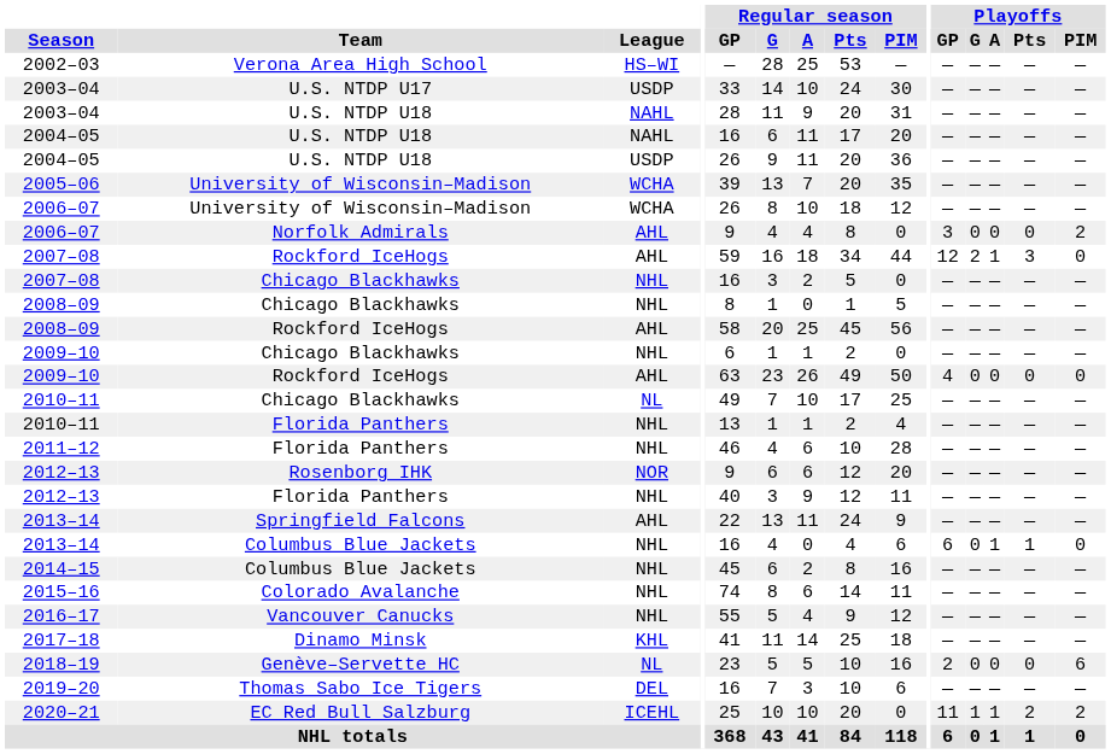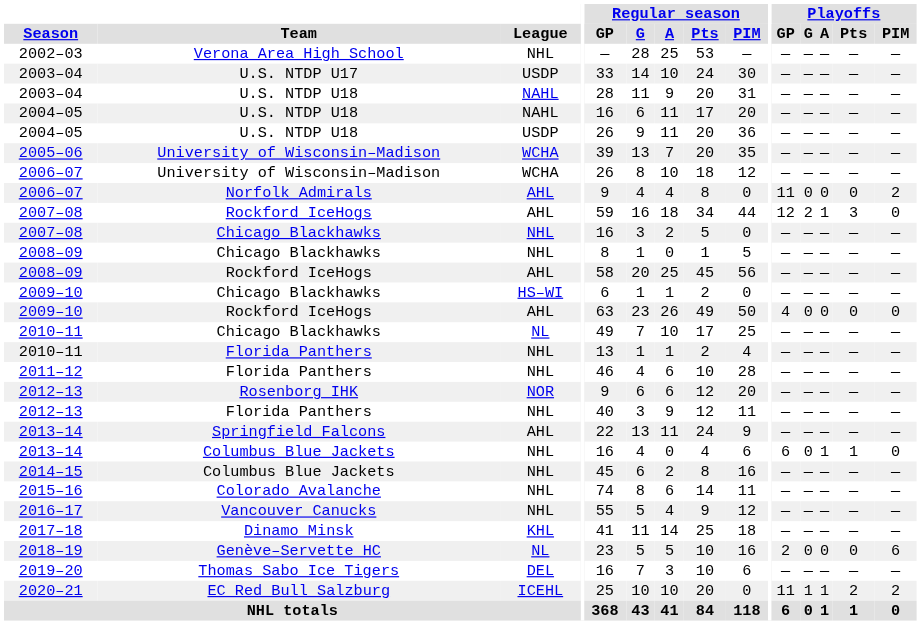 <table border="0" cellpadding="1" cellspacing="0" style="text-align:center; width:60em">
 <tr bgcolor="#e0e0e0">
 <th colspan="3" bgcolor="#ffffff"></th>
 <th rowspan="100" bgcolor="#ffffff"></th>
 <th colspan="5"><a href='#'>Regular season</a></th>
 <th rowspan="100" bgcolor="#ffffff"></th>
 <th colspan="5"><a href='#'>Playoffs</a></th>
 </tr>
 <tr bgcolor="#e0e0e0">
 <th><a href='#'>Season</a></th>
 <th>Team</th>
 <th>League</th>
 <th>GP</th>
 <th><a href='#'>G</a></th>
 <th><a href='#'>A</a></th>
 <th><a href='#'>Pts</a></th>
 <th><a href='#'>PIM</a></th>
 <th>GP</th>
 <th>G</th>
 <th>A</th>
 <th>Pts</th>
 <th>PIM</th>
 </tr>
 <tr>
 <td>2002–03</td>
 <td><a href='#'>Verona Area High School</a></td>
-<td><a href='#'>HS–WI</a></td>
+<td>NHL</td>
 <td>—</td>
 <td>28</td>
 <td>25</td>
 <td>53</td>
 <td>—</td>
 <td>—</td>
 <td>—</td>
 <td>—</td>
 <td>—</td>
 <td>—</td>
 </tr>
 <tr bgcolor="#f0f0f0">
 <td>2003–04</td>
 <td>U.S. NTDP U17</td>
 <td>USDP</td>
 <td>33</td>
 <td>14</td>
 <td>10</td>
 <td>24</td>
 <td>30</td>
 <td>—</td>
 <td>—</td>
 <td>—</td>
 <td>—</td>
 <td>—</td>
 </tr>
 <tr>
 <td>2003–04</td>
 <td>U.S. NTDP U18</td>
 <td><a href='#'>NAHL</a></td>
 <td>28</td>
 <td>11</td>
 <td>9</td>
 <td>20</td>
 <td>31</td>
 <td>—</td>
 <td>—</td>
 <td>—</td>
 <td>—</td>
 <td>—</td>
 </tr>
 <tr bgcolor="#f0f0f0">
 <td>2004–05</td>
 <td>U.S. NTDP U18</td>
 <td>NAHL</td>
 <td>16</td>
 <td>6</td>
 <td>11</td>
 <td>17</td>
 <td>20</td>
 <td>—</td>
 <td>—</td>
 <td>—</td>
 <td>—</td>
 <td>—</td>
 </tr>
 <tr>
 <td>2004–05</td>
 <td>U.S. NTDP U18</td>
 <td>USDP</td>
 <td>26</td>
 <td>9</td>
 <td>11</td>
 <td>20</td>
 <td>36</td>
 <td>—</td>
 <td>—</td>
 <td>—</td>
 <td>—</td>
 <td>—</td>
 </tr>
 <tr bgcolor="#f0f0f0">
 <td><a href='#'>2005–06</a></td>
 <td><a href='#'>University of Wisconsin–Madison</a></td>
 <td><a href='#'>WCHA</a></td>
 <td>39</td>
 <td>13</td>
 <td>7</td>
 <td>20</td>
 <td>35</td>
 <td>—</td>
 <td>—</td>
 <td>—</td>
 <td>—</td>
 <td>—</td>
 </tr>
 <tr>
 <td><a href='#'>2006–07</a></td>
 <td>University of Wisconsin–Madison</td>
 <td>WCHA</td>
 <td>26</td>
 <td>8</td>
 <td>10</td>
 <td>18</td>
 <td>12</td>
 <td>—</td>
 <td>—</td>
 <td>—</td>
 <td>—</td>
 <td>—</td>
 </tr>
 <tr bgcolor="#f0f0f0">
 <td><a href='#'>2006–07</a></td>
 <td><a href='#'>Norfolk Admirals</a></td>
 <td><a href='#'>AHL</a></td>
 <td>9</td>
 <td>4</td>
 <td>4</td>
 <td>8</td>
 <td>0</td>
-<td>3</td>
+<td>11</td>
 <td>0</td>
 <td>0</td>
 <td>0</td>
 <td>2</td>
 </tr>
 <tr>
 <td><a href='#'>2007–08</a></td>
 <td><a href='#'>Rockford IceHogs</a></td>
 <td>AHL</td>
 <td>59</td>
 <td>16</td>
 <td>18</td>
 <td>34</td>
 <td>44</td>
 <td>12</td>
 <td>2</td>
 <td>1</td>
 <td>3</td>
 <td>0</td>
 </tr>
 <tr bgcolor="#f0f0f0">
 <td><a href='#'>2007–08</a></td>
 <td><a href='#'>Chicago Blackhawks</a></td>
 <td><a href='#'>NHL</a></td>
 <td>16</td>
 <td>3</td>
 <td>2</td>
 <td>5</td>
 <td>0</td>
 <td>—</td>
 <td>—</td>
 <td>—</td>
 <td>—</td>
 <td>—</td>
 </tr>
 <tr>
 <td><a href='#'>2008–09</a></td>
 <td>Chicago Blackhawks</td>
 <td>NHL</td>
 <td>8</td>
 <td>1</td>
 <td>0</td>
 <td>1</td>
 <td>5</td>
 <td>—</td>
 <td>—</td>
 <td>—</td>
 <td>—</td>
 <td>—</td>
 </tr>
 <tr bgcolor="#f0f0f0">
 <td><a href='#'>2008–09</a></td>
 <td>Rockford IceHogs</td>
 <td>AHL</td>
 <td>58</td>
 <td>20</td>
 <td>25</td>
 <td>45</td>
 <td>56</td>
 <td>—</td>
 <td>—</td>
 <td>—</td>
 <td>—</td>
 <td>—</td>
 </tr>
 <tr>
 <td><a href='#'>2009–10</a></td>
 <td>Chicago Blackhawks</td>
-<td>NHL</td>
+<td><a href='#'>HS–WI</a></td>
 <td>6</td>
 <td>1</td>
 <td>1</td>
 <td>2</td>
 <td>0</td>
 <td>—</td>
 <td>—</td>
 <td>—</td>
 <td>—</td>
 <td>—</td>
 </tr>
 <tr bgcolor="#f0f0f0">
 <td><a href='#'>2009–10</a></td>
 <td>Rockford IceHogs</td>
 <td>AHL</td>
 <td>63</td>
 <td>23</td>
 <td>26</td>
 <td>49</td>
 <td>50</td>
 <td>4</td>
 <td>0</td>
 <td>0</td>
 <td>0</td>
 <td>0</td>
 </tr>
 <tr>
 <td><a href='#'>2010–11</a></td>
 <td>Chicago Blackhawks</td>
 <td><a href='#'>NL</a></td>
 <td>49</td>
 <td>7</td>
 <td>10</td>
 <td>17</td>
 <td>25</td>
 <td>—</td>
 <td>—</td>
 <td>—</td>
 <td>—</td>
 <td>—</td>
 </tr>
 <tr bgcolor="#f0f0f0">
 <td>2010–11</td>
 <td><a href='#'>Florida Panthers</a></td>
 <td>NHL</td>
 <td>13</td>
 <td>1</td>
 <td>1</td>
 <td>2</td>
 <td>4</td>
 <td>—</td>
 <td>—</td>
 <td>—</td>
 <td>—</td>
 <td>—</td>
 </tr>
 <tr>
 <td><a href='#'>2011–12</a></td>
 <td>Florida Panthers</td>
 <td>NHL</td>
 <td>46</td>
 <td>4</td>
 <td>6</td>
 <td>10</td>
 <td>28</td>
 <td>—</td>
 <td>—</td>
 <td>—</td>
 <td>—</td>
 <td>—</td>
 </tr>
 <tr bgcolor="#f0f0f0">
 <td><a href='#'>2012–13</a></td>
 <td><a href='#'>Rosenborg IHK</a></td>
 <td><a href='#'>NOR</a></td>
 <td>9</td>
 <td>6</td>
 <td>6</td>
 <td>12</td>
 <td>20</td>
 <td>—</td>
 <td>—</td>
 <td>—</td>
 <td>—</td>
 <td>—</td>
 </tr>
 <tr>
 <td><a href='#'>2012–13</a></td>
 <td>Florida Panthers</td>
 <td>NHL</td>
 <td>40</td>
 <td>3</td>
 <td>9</td>
 <td>12</td>
 <td>11</td>
 <td>—</td>
 <td>—</td>
 <td>—</td>
 <td>—</td>
 <td>—</td>
 </tr>
 <tr bgcolor="#f0f0f0">
 <td><a href='#'>2013–14</a></td>
 <td><a href='#'>Springfield Falcons</a></td>
 <td>AHL</td>
 <td>22</td>
 <td>13</td>
 <td>11</td>
 <td>24</td>
 <td>9</td>
 <td>—</td>
 <td>—</td>
 <td>—</td>
 <td>—</td>
 <td>—</td>
 </tr>
 <tr>
 <td><a href='#'>2013–14</a></td>
 <td><a href='#'>Columbus Blue Jackets</a></td>
 <td>NHL</td>
 <td>16</td>
 <td>4</td>
 <td>0</td>
 <td>4</td>
 <td>6</td>
 <td>6</td>
 <td>0</td>
 <td>1</td>
 <td>1</td>
 <td>0</td>
 </tr>
 <tr bgcolor="#f0f0f0">
 <td><a href='#'>2014–15</a></td>
 <td>Columbus Blue Jackets</td>
 <td>NHL</td>
 <td>45</td>
 <td>6</td>
 <td>2</td>
 <td>8</td>
 <td>16</td>
 <td>—</td>
 <td>—</td>
 <td>—</td>
 <td>—</td>
 <td>—</td>
 </tr>
 <tr>
 <td><a href='#'>2015–16</a></td>
 <td><a href='#'>Colorado Avalanche</a></td>
 <td>NHL</td>
 <td>74</td>
 <td>8</td>
 <td>6</td>
 <td>14</td>
 <td>11</td>
 <td>—</td>
 <td>—</td>
 <td>—</td>
 <td>—</td>
 <td>—</td>
 </tr>
 <tr bgcolor="#f0f0f0">
 <td><a href='#'>2016–17</a></td>
 <td><a href='#'>Vancouver Canucks</a></td>
 <td>NHL</td>
 <td>55</td>
 <td>5</td>
 <td>4</td>
 <td>9</td>
 <td>12</td>
 <td>—</td>
 <td>—</td>
 <td>—</td>
 <td>—</td>
 <td>—</td>
 </tr>
 <tr>
 <td><a href='#'>2017–18</a></td>
 <td><a href='#'>Dinamo Minsk</a></td>
 <td><a href='#'>KHL</a></td>
 <td>41</td>
 <td>11</td>
 <td>14</td>
 <td>25</td>
 <td>18</td>
 <td>—</td>
 <td>—</td>
 <td>—</td>
 <td>—</td>
 <td>—</td>
 </tr>
 <tr bgcolor="#f0f0f0">
 <td><a href='#'>2018–19</a></td>
 <td><a href='#'>Genève–Servette HC</a></td>
 <td><a href='#'>NL</a></td>
 <td>23</td>
 <td>5</td>
 <td>5</td>
 <td>10</td>
 <td>16</td>
 <td>2</td>
 <td>0</td>
 <td>0</td>
 <td>0</td>
 <td>6</td>
 </tr>
 <tr>
 <td><a href='#'>2019–20</a></td>
 <td><a href='#'>Thomas Sabo Ice Tigers</a></td>
 <td><a href='#'>DEL</a></td>
 <td>16</td>
 <td>7</td>
 <td>3</td>
 <td>10</td>
 <td>6</td>
 <td>—</td>
 <td>—</td>
 <td>—</td>
 <td>—</td>
 <td>—</td>
 </tr>
 <tr bgcolor="#f0f0f0">
 <td><a href='#'>2020–21</a></td>
 <td><a href='#'>EC Red Bull Salzburg</a></td>
 <td><a href='#'>ICEHL</a></td>
 <td>25</td>
 <td>10</td>
 <td>10</td>
 <td>20</td>
 <td>0</td>
 <td>11</td>
 <td>1</td>
 <td>1</td>
 <td>2</td>
 <td>2</td>
 </tr>
 <tr bgcolor="#e0e0e0">
 <th colspan="3">NHL totals</th>
 <th>368</th>
 <th>43</th>
 <th>41</th>
 <th>84</th>
 <th>118</th>
 <th>6</th>
 <th>0</th>
 <th>1</th>
 <th>1</th>
 <th>0</th>
 </tr>
 </table>
